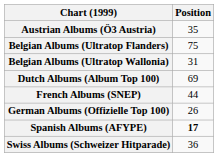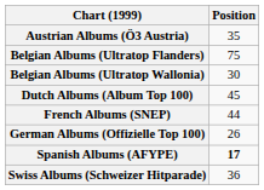 <table class="wikitable sortable plainrowheaders" style="text-align:center">
 <tr>
 <th scope="col">Chart (1999)</th>
 <th scope="col">Position</th>
 </tr>
 <tr>
 <th scope="row">Austrian Albums (Ö3 Austria)</th>
 <td>35</td>
 </tr>
 <tr>
 <th scope="row">Belgian Albums (Ultratop Flanders)</th>
 <td>75</td>
 </tr>
 <tr>
 <th scope="row">Belgian Albums (Ultratop Wallonia)</th>
-<td>31</td>
+<td>30</td>
 </tr>
 <tr>
 <th scope="row">Dutch Albums (Album Top 100)</th>
-<td>69</td>
+<td>45</td>
 </tr>
 <tr>
 <th scope="row">French Albums (SNEP)</th>
 <td>44</td>
 </tr>
 <tr>
 <th scope="row">German Albums (Offizielle Top 100)</th>
 <td>26</td>
 </tr>
 <tr>
 <th scope="row">Spanish Albums (AFYPE)</th>
 <td><strong>17</strong></td>
 </tr>
 <tr>
 <th scope="row">Swiss Albums (Schweizer Hitparade)</th>
 <td>36</td>
 </tr>
 </table>
